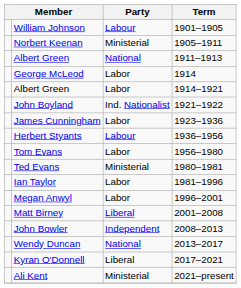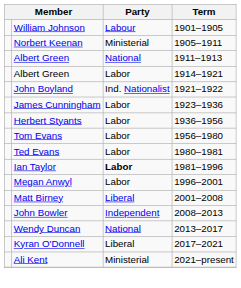 <table class="wikitable">
 <tr>
 <th colspan="2">Member</th>
 <th>Party</th>
 <th>Term</th>
 </tr>
 <tr>
 <td> </td>
 <td><a href='#'>William Johnson</a></td>
 <td><a href='#'>Labour</a></td>
 <td>1901–1905</td>
 </tr>
 <tr>
 <td> </td>
 <td><a href='#'>Norbert Keenan</a></td>
 <td>Ministerial</td>
 <td>1905–1911</td>
 </tr>
 <tr>
 <td> </td>
 <td><a href='#'>Albert Green</a></td>
 <td><a href='#'>National</a></td>
 <td>1911–1913</td>
 </tr>
 <tr>
 <td> </td>
-<td><a href='#'>George McLeod</a></td>
-<td>Labor</td>
-<td>1914</td>
-</tr>
-<tr>
-<td> </td>
 <td>Albert Green</td>
 <td>Labor</td>
 <td>1914–1921</td>
 </tr>
 <tr>
 <td> </td>
 <td><a href='#'>John Boyland</a></td>
 <td>Ind. <a href='#'>Nationalist</a></td>
 <td>1921–1922</td>
 </tr>
 <tr>
 <td> </td>
 <td><a href='#'>James Cunningham</a></td>
 <td>Labor</td>
 <td>1923–1936</td>
 </tr>
 <tr>
 <td> </td>
 <td><a href='#'>Herbert Styants</a></td>
-<td><a href='#'>Labour</a></td>
+<td>Labor</td>
 <td>1936–1956</td>
 </tr>
 <tr>
 <td> </td>
 <td><a href='#'>Tom Evans</a></td>
 <td>Labor</td>
 <td>1956–1980</td>
 </tr>
 <tr>
 <td> </td>
 <td><a href='#'>Ted Evans</a></td>
-<td>Ministerial</td>
+<td>Labor</td>
 <td>1980–1981</td>
 </tr>
 <tr>
 <td> </td>
 <td><a href='#'>Ian Taylor</a></td>
-<td>Labor</td>
+<td><strong>Labor</strong></td>
 <td>1981–1996</td>
 </tr>
 <tr>
 <td> </td>
 <td><a href='#'>Megan Anwyl</a></td>
 <td>Labor</td>
 <td>1996–2001</td>
 </tr>
 <tr>
 <td> </td>
 <td><a href='#'>Matt Birney</a></td>
 <td><a href='#'>Liberal</a></td>
 <td>2001–2008</td>
 </tr>
 <tr>
 <td> </td>
 <td><a href='#'>John Bowler</a></td>
 <td><a href='#'>Independent</a></td>
 <td>2008–2013</td>
 </tr>
 <tr>
 <td> </td>
 <td><a href='#'>Wendy Duncan</a></td>
 <td><a href='#'>National</a></td>
 <td>2013–2017</td>
 </tr>
 <tr>
 <td> </td>
 <td><a href='#'>Kyran O'Donnell</a></td>
 <td>Liberal</td>
 <td>2017–2021</td>
 </tr>
 <tr>
 <td> </td>
 <td><a href='#'>Ali Kent</a></td>
 <td>Ministerial</td>
 <td>2021–present</td>
 </tr>
 <tr>
 </tr>
 </table>
